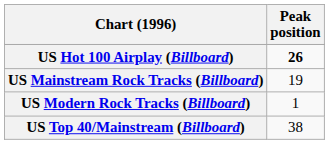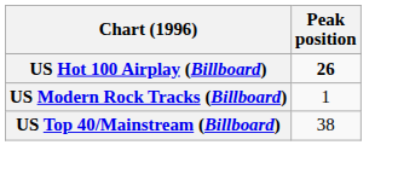 <table class="wikitable sortable plainrowheaders" style="text-align:center">
 <tr>
 <th scope="col">Chart (1996)</th>
 <th scope="col">Peak<br>position</th>
 </tr>
 <tr>
 </tr>
 <tr>
 </tr>
 <tr>
 </tr>
 <tr>
 </tr>
 <tr>
 </tr>
 <tr>
 <th scope="row">US <a href='#'>Hot 100 Airplay</a> (<em><a href='#'>Billboard</a></em>)</th>
 <td><strong>26</strong></td>
 </tr>
 <tr>
-<th scope="row">US <a href='#'>Mainstream Rock Tracks</a> (<em><a href='#'>Billboard</a></em>)</th>
-<td>19</td>
-</tr>
-<tr>
 <th scope="row">US <a href='#'>Modern Rock Tracks</a> (<em><a href='#'>Billboard</a></em>)</th>
 <td>1</td>
 </tr>
 <tr>
 <th scope="row">US <a href='#'>Top 40/Mainstream</a> (<em><a href='#'>Billboard</a></em>)</th>
 <td>38</td>
 </tr>
 </table>
